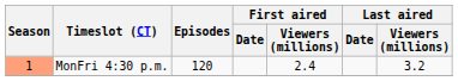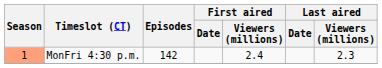 <table class="wikitable" style="text-align: center">
 <tr>
 <th scope="col" rowspan="2">Season</th>
 <th scope="col" rowspan="2">Timeslot (<a href='#'>CT</a>)</th>
 <th scope="col" rowspan="2">Episodes</th>
 <th scope="col" colspan="2">First aired</th>
 <th scope="col" colspan="2">Last aired</th>
 </tr>
 <tr>
 <th scope="col">Date</th>
 <th scope="col">Viewers<br>(millions)</th>
 <th scope="col">Date</th>
 <th scope="col">Viewers<br>(millions)</th>
 </tr>
 <tr>
 <td rowspan="1" style="background: lightsalmon;">1</td>
 <td rowspan="1">MonFri 4:30 p.m.</td>
-<td>120</td>
+<td>142</td>
 <td></td>
 <td>2.4</td>
 <td></td>
-<td>3.2</td>
+<td>2.3</td>
 </tr>
 <tr>
 </tr>
 </table>
